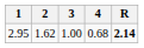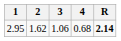 <table class=wikitable>
 <tr>
 <th>1</th>
 <th>2</th>
 <th>3</th>
 <th>4</th>
 <th>R</th>
 </tr>
 <tr>
 <td>2.95</td>
 <td>1.62</td>
-<td>1.00</td>
+<td>1.06</td>
 <td>0.68</td>
 <td><strong>2.14</strong></td>
 </tr>
 </table>
